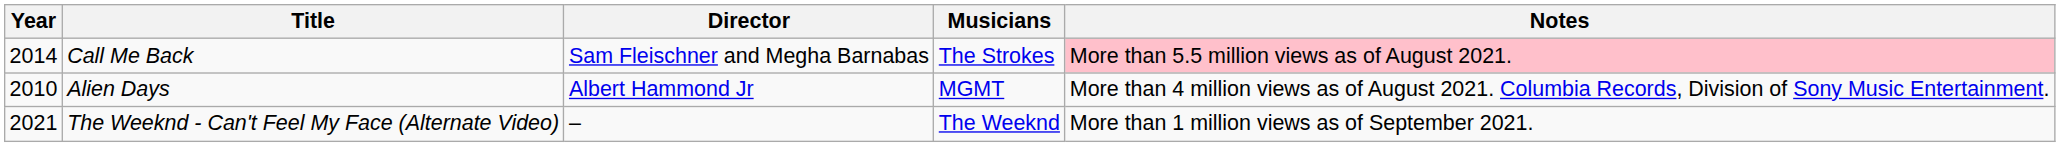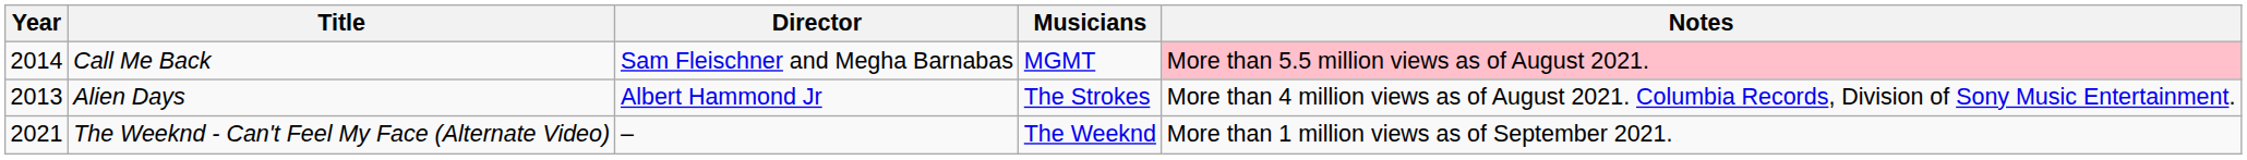 <table class="wikitable sortable">
 <tr>
 <th>Year</th>
 <th>Title</th>
 <th>Director</th>
 <th>Musicians</th>
 <th class="unsortable">Notes</th>
 </tr>
 <tr>
 <td>2014</td>
 <td><em>Call Me Back</em></td>
 <td><a href='#'>Sam Fleischner</a> and Megha Barnabas</td>
-<td><a href='#'>The Strokes</a></td>
+<td><a href='#'>MGMT</a></td>
 <td style="background: pink;">More than 5.5 million views as of August 2021.</td>
 </tr>
 <tr>
-<td>2010</td>
+<td>2013</td>
 <td><em>Alien Days</em></td>
 <td><a href='#'>Albert Hammond Jr</a></td>
-<td><a href='#'>MGMT</a></td>
+<td><a href='#'>The Strokes</a></td>
 <td>More than 4 million views as of August 2021. <a href='#'>Columbia Records</a>, Division of <a href='#'>Sony Music Entertainment</a>.</td>
 </tr>
 <tr>
 <td>2021</td>
 <td><em>The Weeknd - Can't Feel My Face (Alternate Video)</em></td>
 <td>–</td>
 <td><a href='#'>The Weeknd</a></td>
 <td>More than 1 million views as of September 2021.</td>
 </tr>
 </table>
